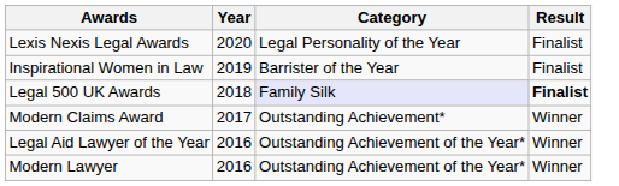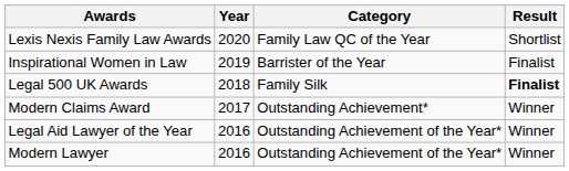 <table class="wikitable">
 <tr>
 <th>Awards</th>
 <th>Year</th>
 <th>Category</th>
 <th>Result</th>
 </tr>
 <tr>
-<td>Lexis Nexis Legal Awards</td>
+<td>Lexis Nexis Family Law Awards</td>
 <td>2020</td>
-<td>Legal Personality of the Year</td>
-<td>Finalist</td>
+<td>Family Law QC of the Year</td>
+<td>Shortlist</td>
 </tr>
 <tr>
 <td>Inspirational Women in Law</td>
 <td>2019</td>
 <td>Barrister of the Year</td>
 <td>Finalist</td>
 </tr>
 <tr>
 <td>Legal 500 UK Awards</td>
 <td>2018</td>
-<td style="background: lavender;">Family Silk</td>
+<td>Family Silk</td>
 <td><strong>Finalist</strong></td>
 </tr>
 <tr>
 <td>Modern Claims Award</td>
 <td>2017</td>
 <td>Outstanding Achievement*</td>
 <td>Winner</td>
 </tr>
 <tr>
 <td>Legal Aid Lawyer of the Year</td>
 <td>2016</td>
 <td>Outstanding Achievement of the Year*</td>
 <td>Winner</td>
 </tr>
 <tr>
 <td>Modern Lawyer</td>
 <td>2016</td>
 <td>Outstanding Achievement of the Year*</td>
 <td>Winner</td>
 </tr>
 </table>
